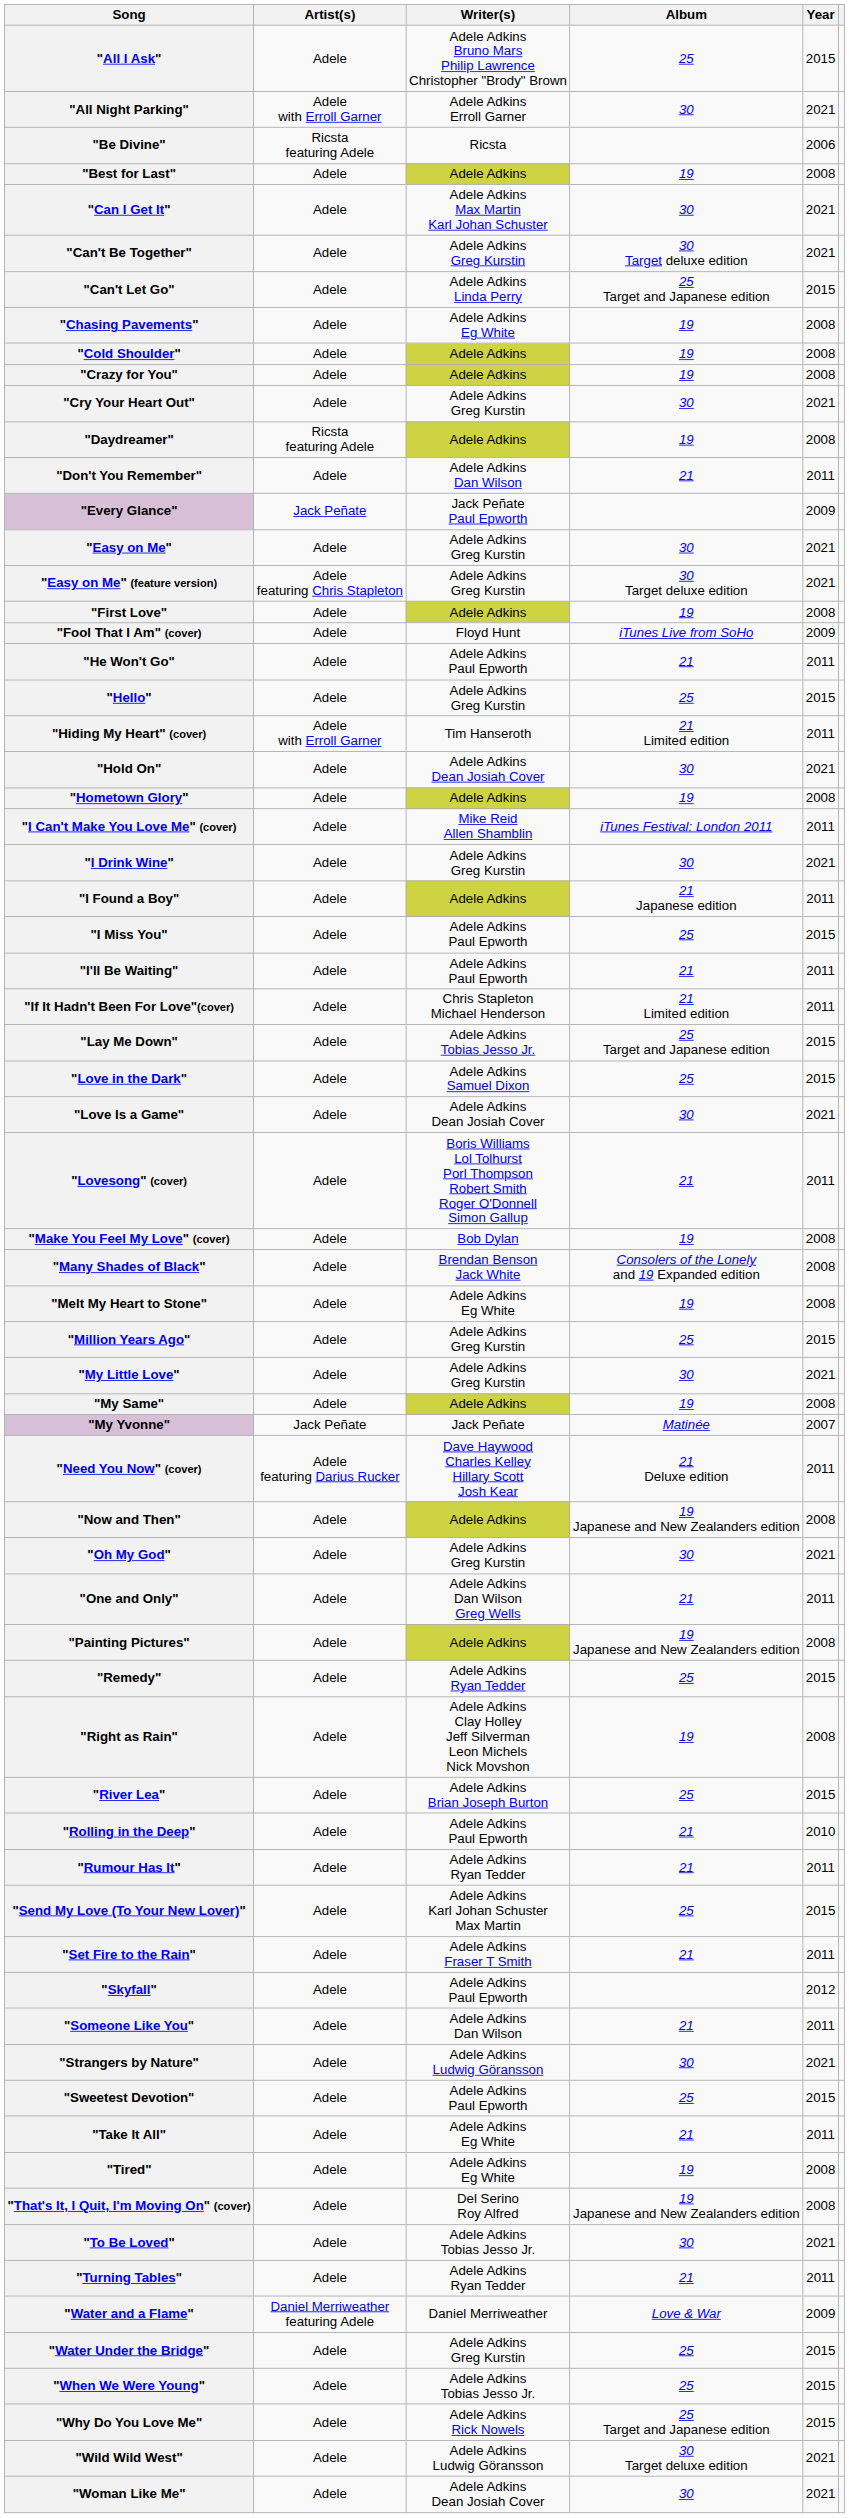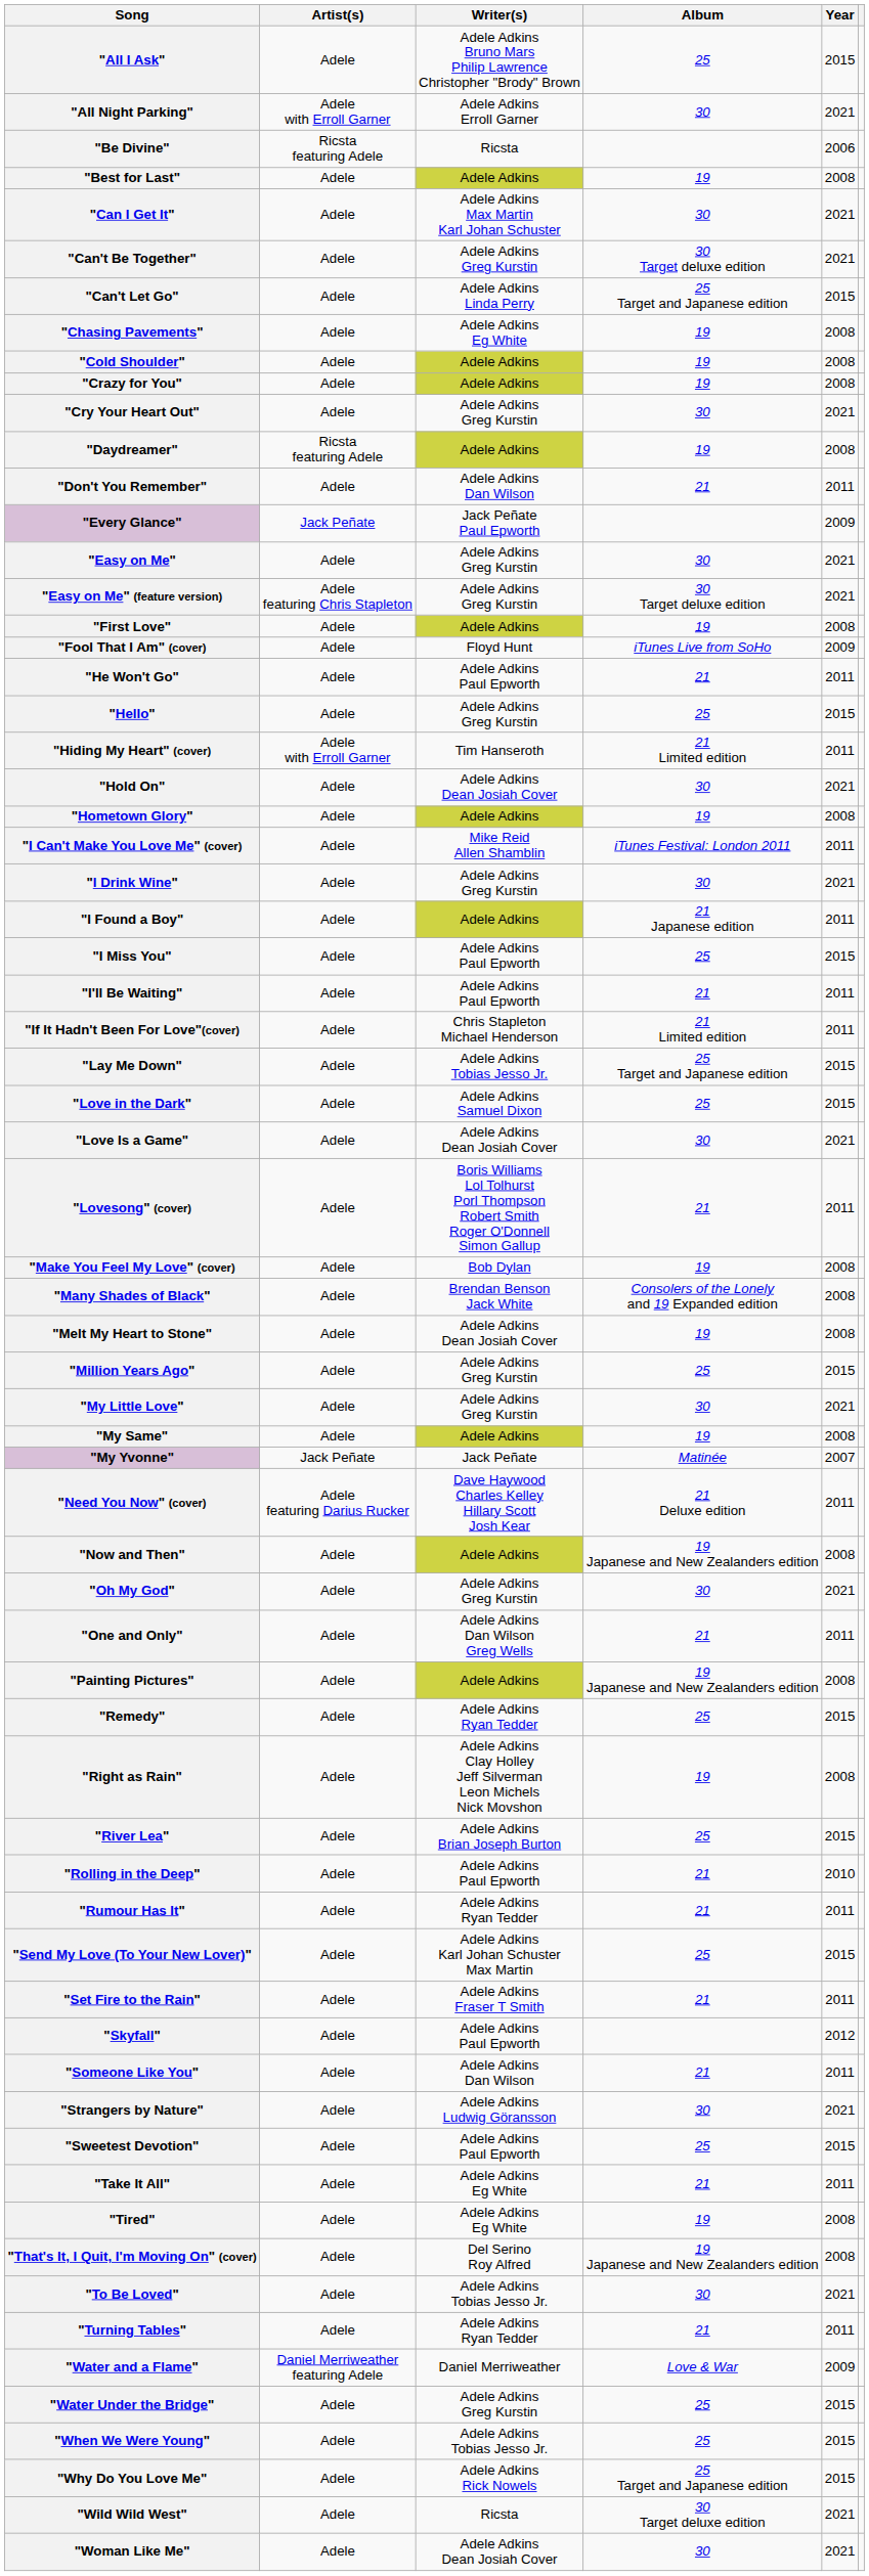 <table class="wikitable sortable plainrowheaders" style="text-align:center;">
 <tr>
 <th scope="col">Song</th>
 <th scope="col">Artist(s)</th>
 <th scope="col" class="unsortable">Writer(s)</th>
 <th scope="col" data-sort-type="text">Album</th>
 <th scope="col">Year</th>
 <th scope="col" class="unsortable"></th>
 </tr>
 <tr>
 <th scope=row> "<a href='#'>All I Ask</a>"</th>
 <td>Adele</td>
 <td>Adele Adkins<br><a href='#'>Bruno Mars</a><br><a href='#'>Philip Lawrence</a><br>Christopher "Brody" Brown</td>
 <td><em><a href='#'>25</a></em></td>
 <td>2015</td>
 <td></td>
 </tr>
 <tr>
 <th scope=row>"All Night Parking"</th>
 <td>Adele <br> with <a href='#'>Erroll Garner</a></td>
 <td>Adele Adkins<br>Erroll Garner</td>
 <td><em><a href='#'>30</a></em></td>
 <td>2021</td>
 <td></td>
 </tr>
 <tr>
 <th scope=row> "Be Divine"</th>
 <td>Ricsta <br> featuring Adele</td>
 <td>Ricsta</td>
 <td></td>
 <td>2006</td>
 <td></td>
 </tr>
 <tr>
 <th scope=row>"Best for Last"</th>
 <td>Adele</td>
 <td style="background-color:#ced343">Adele Adkins </td>
 <td><em><a href='#'>19</a></em></td>
 <td>2008</td>
 <td></td>
 </tr>
 <tr>
 <th scope=row> "<a href='#'>Can I Get It</a>"</th>
 <td>Adele</td>
 <td>Adele Adkins<br><a href='#'>Max Martin</a><br><a href='#'>Karl Johan Schuster</a></td>
 <td><em><a href='#'>30</a></em></td>
 <td>2021</td>
 <td></td>
 </tr>
 <tr>
 <th scope=row>"Can't Be Together"</th>
 <td>Adele</td>
 <td>Adele Adkins<br><a href='#'>Greg Kurstin</a></td>
 <td><em><a href='#'>30</a></em> <br> <a href='#'>Target</a> deluxe edition</td>
 <td>2021</td>
 <td></td>
 </tr>
 <tr>
 <th scope=row>"Can't Let Go"</th>
 <td>Adele</td>
 <td>Adele Adkins<br><a href='#'>Linda Perry</a></td>
 <td><em><a href='#'>25</a></em> <br> Target and Japanese edition</td>
 <td>2015</td>
 <td></td>
 </tr>
 <tr>
 <th scope=row>"<a href='#'>Chasing Pavements</a>"</th>
 <td>Adele</td>
 <td>Adele Adkins<br><a href='#'>Eg White</a></td>
 <td><em><a href='#'>19</a></em></td>
 <td>2008</td>
 <td></td>
 </tr>
 <tr>
 <th scope=row>"<a href='#'>Cold Shoulder</a>"</th>
 <td>Adele</td>
 <td style="background-color:#ced343">Adele Adkins </td>
 <td><em><a href='#'>19</a></em></td>
 <td>2008</td>
 <td></td>
 </tr>
 <tr>
 <th scope=row>"Crazy for You"</th>
 <td>Adele</td>
 <td style="background-color:#ced343">Adele Adkins </td>
 <td><em><a href='#'>19</a></em></td>
 <td>2008</td>
 <td></td>
 </tr>
 <tr>
 <th scope=row>"Cry Your Heart Out"</th>
 <td>Adele</td>
 <td>Adele Adkins<br>Greg Kurstin</td>
 <td><em><a href='#'>30</a></em></td>
 <td>2021</td>
 <td></td>
 </tr>
 <tr>
 <th scope=row> "Daydreamer"</th>
 <td>Ricsta <br> featuring Adele</td>
 <td style="background-color:#ced343">Adele Adkins </td>
 <td><em><a href='#'>19</a></em></td>
 <td>2008</td>
 <td></td>
 </tr>
 <tr>
 <th scope=row>"Don't You Remember"</th>
 <td>Adele</td>
 <td>Adele Adkins<br><a href='#'>Dan Wilson</a></td>
 <td><em><a href='#'>21</a></em></td>
 <td>2011</td>
 <td></td>
 </tr>
 <tr>
 <th scope=row style="background-color:#D8BFD8"> "Every Glance" </th>
 <td><a href='#'>Jack Peñate</a></td>
 <td>Jack Peñate<br><a href='#'>Paul Epworth</a></td>
 <td></td>
 <td>2009</td>
 <td></td>
 </tr>
 <tr>
 <th scope=row>"<a href='#'>Easy on Me</a>"</th>
 <td>Adele</td>
 <td>Adele Adkins<br>Greg Kurstin</td>
 <td><em><a href='#'>30</a></em></td>
 <td>2021</td>
 <td></td>
 </tr>
 <tr>
 <th scope=row>"<a href='#'>Easy on Me</a>" <small>(feature version)</small></th>
 <td>Adele <br> featuring <a href='#'>Chris Stapleton</a></td>
 <td>Adele Adkins<br>Greg Kurstin</td>
 <td><em><a href='#'>30</a></em> <br> Target deluxe edition</td>
 <td>2021</td>
 <td></td>
 </tr>
 <tr>
 <th scope=row> "First Love"</th>
 <td>Adele</td>
 <td style="background-color:#ced343">Adele Adkins </td>
 <td><em><a href='#'>19</a></em></td>
 <td>2008</td>
 <td></td>
 </tr>
 <tr>
 <th scope=row>"Fool That I Am" <small>(cover)</small></th>
 <td>Adele</td>
 <td>Floyd Hunt</td>
 <td><em><a href='#'>iTunes Live from SoHo</a></em></td>
 <td>2009</td>
 <td></td>
 </tr>
 <tr>
 <th scope=row> "He Won't Go"</th>
 <td>Adele</td>
 <td>Adele Adkins<br>Paul Epworth</td>
 <td><em><a href='#'>21</a></em></td>
 <td>2011</td>
 <td></td>
 </tr>
 <tr>
 <th scope=row>"<a href='#'>Hello</a>"</th>
 <td>Adele</td>
 <td>Adele Adkins<br>Greg Kurstin</td>
 <td><em><a href='#'>25</a></em></td>
 <td>2015</td>
 <td></td>
 </tr>
 <tr>
 <th scope=row>"Hiding My Heart" <small>(cover)</small></th>
 <td>Adele <br> with <a href='#'>Erroll Garner</a></td>
 <td>Tim Hanseroth</td>
 <td><em><a href='#'>21</a></em> <br> Limited edition</td>
 <td>2011</td>
 <td></td>
 </tr>
 <tr>
 <th scope=row>"Hold On"</th>
 <td>Adele</td>
 <td>Adele Adkins<br><a href='#'>Dean Josiah Cover</a></td>
 <td><em><a href='#'>30</a></em></td>
 <td>2021</td>
 <td></td>
 </tr>
 <tr>
 <th scope=row>"<a href='#'>Hometown Glory</a>" </th>
 <td>Adele</td>
 <td style="background-color:#ced343">Adele Adkins </td>
 <td><em><a href='#'>19</a></em></td>
 <td>2008</td>
 <td></td>
 </tr>
 <tr>
 <th scope=row> "<a href='#'>I Can't Make You Love Me</a>" <small>(cover)</small></th>
 <td>Adele</td>
 <td><a href='#'>Mike Reid</a><br><a href='#'>Allen Shamblin</a></td>
 <td><em><a href='#'>iTunes Festival: London 2011</a></em></td>
 <td>2011</td>
 <td></td>
 </tr>
 <tr>
 <th scope=row>"<a href='#'>I Drink Wine</a>"</th>
 <td>Adele</td>
 <td>Adele Adkins<br>Greg Kurstin</td>
 <td><em><a href='#'>30</a></em></td>
 <td>2021</td>
 <td></td>
 </tr>
 <tr>
 <th scope=row>"I Found a Boy"</th>
 <td>Adele</td>
 <td style="background-color:#ced343">Adele Adkins </td>
 <td><em><a href='#'>21</a></em> <br> Japanese edition</td>
 <td>2011</td>
 <td></td>
 </tr>
 <tr>
 <th scope=row>"I Miss You"</th>
 <td>Adele</td>
 <td>Adele Adkins<br>Paul Epworth</td>
 <td><em><a href='#'>25</a></em></td>
 <td>2015</td>
 <td></td>
 </tr>
 <tr>
 <th scope=row>"I'll Be Waiting"</th>
 <td>Adele</td>
 <td>Adele Adkins<br>Paul Epworth</td>
 <td><em><a href='#'>21</a></em></td>
 <td>2011</td>
 <td></td>
 </tr>
 <tr>
 <th scope=row>"If It Hadn't Been For Love"<small>(cover)</small></th>
 <td>Adele</td>
 <td>Chris Stapleton<br>Michael Henderson</td>
 <td><em><a href='#'>21</a></em> <br> Limited edition</td>
 <td>2011</td>
 <td></td>
 </tr>
 <tr>
 <th scope=row> "Lay Me Down"</th>
 <td>Adele</td>
 <td>Adele Adkins<br><a href='#'>Tobias Jesso Jr.</a></td>
 <td><em><a href='#'>25</a></em> <br> Target and Japanese edition</td>
 <td>2015</td>
 <td></td>
 </tr>
 <tr>
 <th scope=row>"<a href='#'>Love in the Dark</a>"</th>
 <td>Adele</td>
 <td>Adele Adkins<br><a href='#'>Samuel Dixon</a></td>
 <td><em><a href='#'>25</a></em></td>
 <td>2015</td>
 <td></td>
 </tr>
 <tr>
 <th scope=row>"Love Is a Game"</th>
 <td>Adele</td>
 <td>Adele Adkins <br> Dean Josiah Cover</td>
 <td><em><a href='#'>30</a></em></td>
 <td>2021</td>
 <td></td>
 </tr>
 <tr>
 <th scope=row>"<a href='#'>Lovesong</a>" <small>(cover)</small></th>
 <td>Adele</td>
 <td><a href='#'>Boris Williams</a><br><a href='#'>Lol Tolhurst</a><br><a href='#'>Porl Thompson</a><br><a href='#'>Robert Smith</a><br><a href='#'>Roger O'Donnell</a><br><a href='#'>Simon Gallup</a></td>
 <td><em><a href='#'>21</a></em></td>
 <td>2011</td>
 <td></td>
 </tr>
 <tr>
 <th scope=row> "<a href='#'>Make You Feel My Love</a>" <small>(cover)</small></th>
 <td>Adele</td>
 <td><a href='#'>Bob Dylan</a></td>
 <td><em><a href='#'>19</a></em></td>
 <td>2008</td>
 <td></td>
 </tr>
 <tr>
 <th scope=row>"<a href='#'>Many Shades of Black</a>"</th>
 <td>Adele</td>
 <td><a href='#'>Brendan Benson</a><br><a href='#'>Jack White</a></td>
 <td><em><a href='#'>Consolers of the Lonely</a></em> <br> and <em><a href='#'>19</a></em> Expanded edition</td>
 <td>2008</td>
 <td></td>
 </tr>
 <tr>
 <th scope=row>"Melt My Heart to Stone"</th>
 <td>Adele</td>
-<td>Adele Adkins<br>Eg White</td>
+<td>Adele Adkins <br> Dean Josiah Cover</td>
 <td><em><a href='#'>19</a></em></td>
 <td>2008</td>
 <td></td>
 </tr>
 <tr>
 <th scope=row>"<a href='#'>Million Years Ago</a>"</th>
 <td>Adele</td>
 <td>Adele Adkins<br>Greg Kurstin</td>
 <td><em><a href='#'>25</a></em></td>
 <td>2015</td>
 <td></td>
 </tr>
 <tr>
 <th scope=row>"<a href='#'>My Little Love</a>"</th>
 <td>Adele</td>
 <td>Adele Adkins<br>Greg Kurstin</td>
 <td><em><a href='#'>30</a></em></td>
 <td>2021</td>
 <td></td>
 </tr>
 <tr>
 <th scope=row>"My Same"</th>
 <td>Adele</td>
 <td style="background-color:#ced343">Adele Adkins </td>
 <td><em><a href='#'>19</a></em></td>
 <td>2008</td>
 <td></td>
 </tr>
 <tr>
 <th scope=row style="background-color:#D8BFD8">"My Yvonne"  </th>
 <td>Jack Peñate</td>
 <td>Jack Peñate</td>
 <td><em><a href='#'>Matinée</a></em></td>
 <td>2007</td>
 <td></td>
 </tr>
 <tr>
 <th scope=row> "<a href='#'>Need You Now</a>" <small>(cover)</small></th>
 <td>Adele <br> featuring <a href='#'>Darius Rucker</a></td>
 <td><a href='#'>Dave Haywood</a><br><a href='#'>Charles Kelley</a><br><a href='#'>Hillary Scott</a><br><a href='#'>Josh Kear</a></td>
 <td><em><a href='#'>21</a></em> <br> Deluxe edition</td>
 <td>2011</td>
 <td></td>
 </tr>
 <tr>
 <th scope=row>"Now and Then"</th>
 <td>Adele</td>
 <td style="background-color:#ced343">Adele Adkins </td>
 <td><em><a href='#'>19</a></em> <br> Japanese and New Zealanders edition</td>
 <td>2008</td>
 <td></td>
 </tr>
 <tr>
 <th scope=row> "<a href='#'>Oh My God</a>"</th>
 <td>Adele</td>
 <td>Adele Adkins<br>Greg Kurstin</td>
 <td><em><a href='#'>30</a></em></td>
 <td>2021</td>
 <td></td>
 </tr>
 <tr>
 <th scope=row>"One and Only"</th>
 <td>Adele</td>
 <td>Adele Adkins<br>Dan Wilson<br><a href='#'>Greg Wells</a></td>
 <td><em><a href='#'>21</a></em></td>
 <td>2011</td>
 <td></td>
 </tr>
 <tr>
 <th scope=row> "Painting Pictures"</th>
 <td>Adele</td>
 <td style="background-color:#ced343">Adele Adkins </td>
 <td><em><a href='#'>19</a></em> <br> Japanese and New Zealanders edition</td>
 <td>2008</td>
 <td></td>
 </tr>
 <tr>
 <th scope=row> "Remedy"</th>
 <td>Adele</td>
 <td>Adele Adkins<br><a href='#'>Ryan Tedder</a></td>
 <td><em><a href='#'>25</a></em></td>
 <td>2015</td>
 <td></td>
 </tr>
 <tr>
 <th scope=row>"Right as Rain"</th>
 <td>Adele</td>
 <td>Adele Adkins<br>Clay Holley<br>Jeff Silverman<br>Leon Michels<br>Nick Movshon</td>
 <td><em><a href='#'>19</a></em></td>
 <td>2008</td>
 <td></td>
 </tr>
 <tr>
 <th scope=row>"<a href='#'>River Lea</a>"</th>
 <td>Adele</td>
 <td>Adele Adkins<br><a href='#'>Brian Joseph Burton</a></td>
 <td><em><a href='#'>25</a></em></td>
 <td>2015</td>
 <td></td>
 </tr>
 <tr>
 <th scope=row>"<a href='#'>Rolling in the Deep</a>"</th>
 <td>Adele</td>
 <td>Adele Adkins<br>Paul Epworth</td>
 <td><em><a href='#'>21</a></em></td>
 <td>2010</td>
 <td></td>
 </tr>
 <tr>
 <th scope=row>"<a href='#'>Rumour Has It</a>"</th>
 <td>Adele</td>
 <td>Adele Adkins<br>Ryan Tedder</td>
 <td><em><a href='#'>21</a></em></td>
 <td>2011</td>
 <td></td>
 </tr>
 <tr>
 <th scope=row> "<a href='#'>Send My Love (To Your New Lover)</a>"</th>
 <td>Adele</td>
 <td>Adele Adkins<br>Karl Johan Schuster<br>Max Martin</td>
 <td><em><a href='#'>25</a></em></td>
 <td>2015</td>
 <td></td>
 </tr>
 <tr>
 <th scope=row>"<a href='#'>Set Fire to the Rain</a>"</th>
 <td>Adele</td>
 <td>Adele Adkins<br><a href='#'>Fraser T Smith</a></td>
 <td><em><a href='#'>21</a></em></td>
 <td>2011</td>
 <td></td>
 </tr>
 <tr>
 <th scope=row>"<a href='#'>Skyfall</a>"</th>
 <td>Adele</td>
 <td>Adele Adkins<br>Paul Epworth</td>
 <td></td>
 <td>2012</td>
 <td></td>
 </tr>
 <tr>
 <th scope=row>"<a href='#'>Someone Like You</a>"</th>
 <td>Adele</td>
 <td>Adele Adkins<br>Dan Wilson</td>
 <td><em><a href='#'>21</a></em></td>
 <td>2011</td>
 <td></td>
 </tr>
 <tr>
 <th scope=row>"Strangers by Nature"</th>
 <td>Adele</td>
 <td>Adele Adkins<br><a href='#'>Ludwig Göransson</a></td>
 <td><em><a href='#'>30</a></em></td>
 <td>2021</td>
 <td></td>
 </tr>
 <tr>
 <th scope=row>"Sweetest Devotion"</th>
 <td>Adele</td>
 <td>Adele Adkins<br>Paul Epworth</td>
 <td><em><a href='#'>25</a></em></td>
 <td>2015</td>
 <td></td>
 </tr>
 <tr>
 <th scope=row> "Take It All"</th>
 <td>Adele</td>
 <td>Adele Adkins<br>Eg White</td>
 <td><em><a href='#'>21</a></em></td>
 <td>2011</td>
 <td></td>
 </tr>
 <tr>
 <th scope=row>"Tired"</th>
 <td>Adele</td>
 <td>Adele Adkins<br>Eg White</td>
 <td><em><a href='#'>19</a></em></td>
 <td>2008</td>
 <td></td>
 </tr>
 <tr>
 <th scope=row>"<a href='#'>That's It, I Quit, I'm Moving On</a>" <small>(cover)</small></th>
 <td>Adele</td>
 <td>Del Serino<br>Roy Alfred</td>
 <td><em><a href='#'>19</a></em> <br> Japanese and New Zealanders edition</td>
 <td>2008</td>
 <td></td>
 </tr>
 <tr>
 <th scope=row>"<a href='#'>To Be Loved</a>"</th>
 <td>Adele</td>
 <td>Adele Adkins<br>Tobias Jesso Jr.</td>
 <td><em><a href='#'>30</a></em></td>
 <td>2021</td>
 <td></td>
 </tr>
 <tr>
 <th scope=row>"<a href='#'>Turning Tables</a>"</th>
 <td>Adele</td>
 <td>Adele Adkins<br>Ryan Tedder</td>
 <td><em><a href='#'>21</a></em></td>
 <td>2011</td>
 <td></td>
 </tr>
 <tr>
 <th scope=row> "<a href='#'>Water and a Flame</a>"</th>
 <td><a href='#'>Daniel Merriweather</a> <br> featuring Adele</td>
 <td>Daniel Merriweather</td>
 <td><em><a href='#'>Love & War</a></em></td>
 <td>2009</td>
 <td></td>
 </tr>
 <tr>
 <th scope=row>"<a href='#'>Water Under the Bridge</a>"</th>
 <td>Adele</td>
 <td>Adele Adkins<br>Greg Kurstin</td>
 <td><em><a href='#'>25</a></em></td>
 <td>2015</td>
 <td></td>
 </tr>
 <tr>
 <th scope=row>"<a href='#'>When We Were Young</a>"</th>
 <td>Adele</td>
 <td>Adele Adkins<br>Tobias Jesso Jr.</td>
 <td><em><a href='#'>25</a></em></td>
 <td>2015</td>
 <td></td>
 </tr>
 <tr>
 <th scope=row>"Why Do You Love Me"</th>
 <td>Adele</td>
 <td>Adele Adkins<br><a href='#'>Rick Nowels</a></td>
 <td><em><a href='#'>25</a></em> <br> Target and Japanese edition</td>
 <td>2015</td>
 <td></td>
 </tr>
 <tr>
 <th scope=row>"Wild Wild West"</th>
 <td>Adele</td>
-<td>Adele Adkins<br>Ludwig Göransson</td>
+<td>Ricsta</td>
 <td><em><a href='#'>30</a></em> <br> Target deluxe edition</td>
 <td>2021</td>
 <td></td>
 </tr>
 <tr>
 <th scope=row>"Woman Like Me"</th>
 <td>Adele</td>
 <td>Adele Adkins<br>Dean Josiah Cover</td>
 <td><em><a href='#'>30</a></em></td>
 <td>2021</td>
 <td></td>
 </tr>
 </table>
